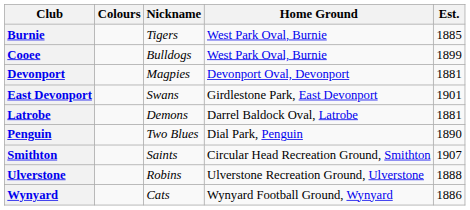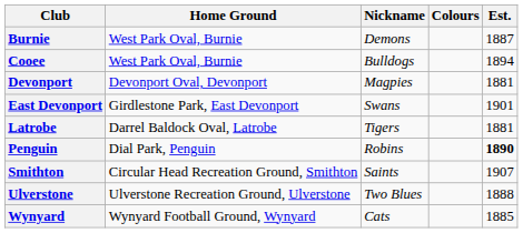 <table class="wikitable sortable">
 <tr>
 <th>Club</th>
+<th>Home Ground</th>
+<th>Nickname</th>
 <th>Colours</th>
-<th>Nickname</th>
-<th>Home Ground</th>
 <th>Est.</th>
 </tr>
 <tr>
 <th style="text-align:left"><a href='#'>Burnie</a></th>
+<td><a href='#'>West Park Oval, Burnie</a></td>
+<td><em>Demons</em></td>
 <td></td>
-<td><em>Tigers</em></td>
-<td><a href='#'>West Park Oval, Burnie</a></td>
-<td align="center">1885</td>
+<td align="center">1887</td>
 </tr>
 <tr>
 <th style="text-align:left"><a href='#'>Cooee</a></th>
+<td><a href='#'>West Park Oval, Burnie</a></td>
+<td><em>Bulldogs</em></td>
 <td></td>
-<td><em>Bulldogs</em></td>
-<td><a href='#'>West Park Oval, Burnie</a></td>
-<td align="center">1899</td>
+<td align="center">1894</td>
 </tr>
 <tr>
 <th style="text-align:left"><a href='#'>Devonport</a></th>
+<td><a href='#'>Devonport Oval, Devonport</a></td>
+<td><em>Magpies</em></td>
 <td></td>
-<td><em>Magpies</em></td>
-<td><a href='#'>Devonport Oval, Devonport</a></td>
 <td align="center">1881</td>
 </tr>
 <tr>
 <th style="text-align:left"><a href='#'>East Devonport</a></th>
+<td>Girdlestone Park, <a href='#'>East Devonport</a></td>
+<td><em>Swans</em></td>
 <td></td>
-<td><em>Swans</em></td>
-<td>Girdlestone Park, <a href='#'>East Devonport</a></td>
 <td align="center">1901</td>
 </tr>
 <tr>
 <th style="text-align:left"><a href='#'>Latrobe</a></th>
+<td>Darrel Baldock Oval, <a href='#'>Latrobe</a></td>
+<td><em>Tigers</em></td>
 <td></td>
-<td><em>Demons</em></td>
-<td>Darrel Baldock Oval, <a href='#'>Latrobe</a></td>
 <td align="center">1881</td>
 </tr>
 <tr>
 <th style="text-align:left"><a href='#'>Penguin</a></th>
+<td>Dial Park, <a href='#'>Penguin</a></td>
+<td><em>Robins</em></td>
 <td></td>
-<td><em>Two Blues</em></td>
-<td>Dial Park, <a href='#'>Penguin</a></td>
-<td align="center">1890</td>
+<td align="center"><strong>1890</strong></td>
 </tr>
 <tr>
 <th style="text-align:left"><a href='#'>Smithton</a></th>
+<td>Circular Head Recreation Ground, <a href='#'>Smithton</a></td>
+<td><em>Saints</em></td>
 <td></td>
-<td><em>Saints</em></td>
-<td>Circular Head Recreation Ground, <a href='#'>Smithton</a></td>
 <td align="center">1907</td>
 </tr>
 <tr>
 <th style="text-align:left"><a href='#'>Ulverstone</a></th>
+<td>Ulverstone Recreation Ground, <a href='#'>Ulverstone</a></td>
+<td><em>Two Blues</em></td>
 <td></td>
-<td><em>Robins</em></td>
-<td>Ulverstone Recreation Ground, <a href='#'>Ulverstone</a></td>
 <td align="center">1888</td>
 </tr>
 <tr>
 <th style="text-align:left"><a href='#'>Wynyard</a></th>
+<td>Wynyard Football Ground, <a href='#'>Wynyard</a></td>
+<td><em>Cats</em></td>
 <td></td>
-<td><em>Cats</em></td>
-<td>Wynyard Football Ground, <a href='#'>Wynyard</a></td>
-<td align="center">1886</td>
+<td align="center">1885</td>
 </tr>
 </table>
